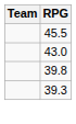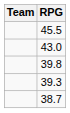 <table class=wikitable>
 <tr>
 <th>Team</th>
 <th>RPG</th>
 </tr>
 <tr>
 <td></td>
 <td align=center>45.5</td>
 </tr>
 <tr>
 <td></td>
 <td align=center>43.0</td>
 </tr>
 <tr>
 <td></td>
 <td align=center>39.8</td>
 </tr>
 <tr>
 <td></td>
 <td align=center>39.3</td>
 </tr>
+<tr>
+<td></td>
+<td align=center>38.7</td>
+</tr>
 </table>
